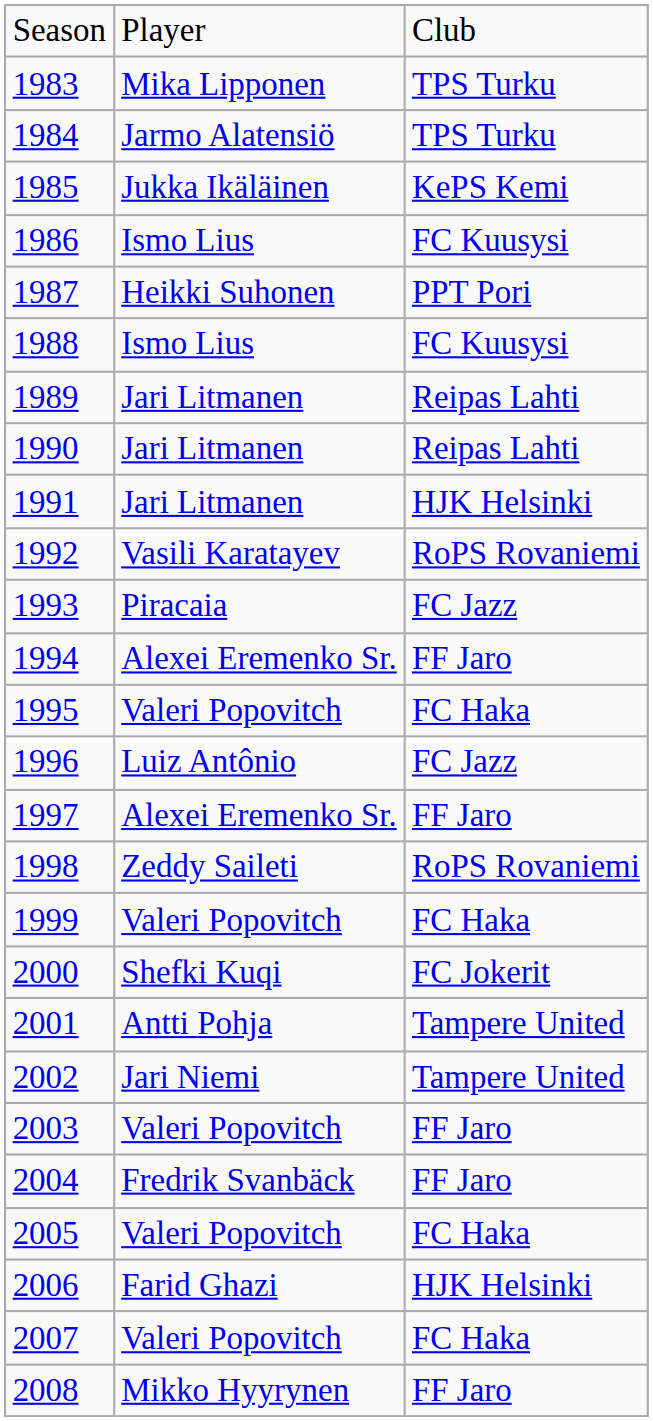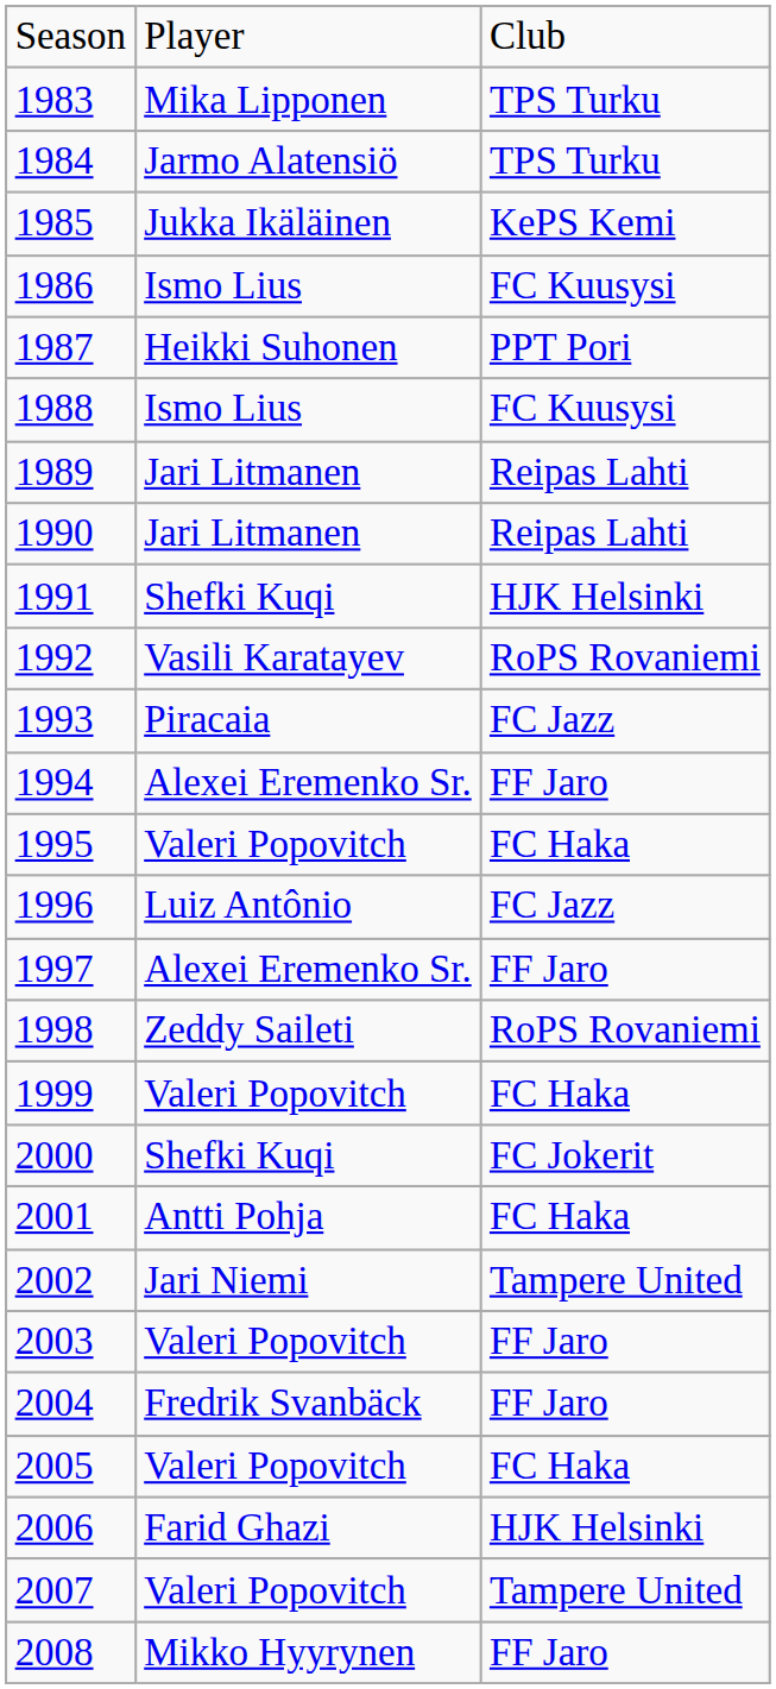 <table class="wikitable">
 <tr>
 <td>Season</td>
 <td>Player</td>
 <td>Club</td>
 </tr>
 <tr>
 <td><a href='#'>1983</a></td>
 <td> <a href='#'>Mika Lipponen</a></td>
 <td><a href='#'>TPS Turku</a></td>
 </tr>
 <tr>
 <td><a href='#'>1984</a></td>
 <td> <a href='#'>Jarmo Alatensiö</a></td>
 <td><a href='#'>TPS Turku</a></td>
 </tr>
 <tr>
 <td><a href='#'>1985</a></td>
 <td> <a href='#'>Jukka Ikäläinen</a></td>
 <td><a href='#'>KePS Kemi</a></td>
 </tr>
 <tr>
 <td><a href='#'>1986</a></td>
 <td> <a href='#'>Ismo Lius</a></td>
 <td><a href='#'>FC Kuusysi</a></td>
 </tr>
 <tr>
 <td><a href='#'>1987</a></td>
 <td> <a href='#'>Heikki Suhonen</a></td>
 <td><a href='#'>PPT Pori</a></td>
 </tr>
 <tr>
 <td><a href='#'>1988</a></td>
 <td> <a href='#'>Ismo Lius</a></td>
 <td><a href='#'>FC Kuusysi</a></td>
 </tr>
 <tr>
 <td><a href='#'>1989</a></td>
 <td> <a href='#'>Jari Litmanen</a></td>
 <td><a href='#'>Reipas Lahti</a></td>
 </tr>
 <tr>
 <td><a href='#'>1990</a></td>
 <td> <a href='#'>Jari Litmanen</a></td>
 <td><a href='#'>Reipas Lahti</a></td>
 </tr>
 <tr>
 <td><a href='#'>1991</a></td>
-<td> <a href='#'>Jari Litmanen</a></td>
+<td> <a href='#'>Shefki Kuqi</a></td>
 <td><a href='#'>HJK Helsinki</a></td>
 </tr>
 <tr>
 <td><a href='#'>1992</a></td>
 <td> <a href='#'>Vasili Karatayev</a></td>
 <td><a href='#'>RoPS Rovaniemi</a></td>
 </tr>
 <tr>
 <td><a href='#'>1993</a></td>
 <td> <a href='#'>Piracaia</a></td>
 <td><a href='#'>FC Jazz</a></td>
 </tr>
 <tr>
 <td><a href='#'>1994</a></td>
 <td> <a href='#'>Alexei Eremenko Sr.</a></td>
 <td><a href='#'>FF Jaro</a></td>
 </tr>
 <tr>
 <td><a href='#'>1995</a></td>
 <td> <a href='#'>Valeri Popovitch</a></td>
 <td><a href='#'>FC Haka</a></td>
 </tr>
 <tr>
 <td><a href='#'>1996</a></td>
 <td> <a href='#'>Luiz Antônio</a></td>
 <td><a href='#'>FC Jazz</a></td>
 </tr>
 <tr>
 <td><a href='#'>1997</a></td>
 <td> <a href='#'>Alexei Eremenko Sr.</a></td>
 <td><a href='#'>FF Jaro</a></td>
 </tr>
 <tr>
 <td><a href='#'>1998</a></td>
 <td> <a href='#'>Zeddy Saileti</a></td>
 <td><a href='#'>RoPS Rovaniemi</a></td>
 </tr>
 <tr>
 <td><a href='#'>1999</a></td>
 <td> <a href='#'>Valeri Popovitch</a></td>
 <td><a href='#'>FC Haka</a></td>
 </tr>
 <tr>
 <td><a href='#'>2000</a></td>
 <td> <a href='#'>Shefki Kuqi</a></td>
 <td><a href='#'>FC Jokerit</a></td>
 </tr>
 <tr>
 <td><a href='#'>2001</a></td>
 <td> <a href='#'>Antti Pohja</a></td>
-<td><a href='#'>Tampere United</a></td>
+<td><a href='#'>FC Haka</a></td>
 </tr>
 <tr>
 <td><a href='#'>2002</a></td>
 <td> <a href='#'>Jari Niemi</a></td>
 <td><a href='#'>Tampere United</a></td>
 </tr>
 <tr>
 <td><a href='#'>2003</a></td>
 <td> <a href='#'>Valeri Popovitch</a></td>
 <td><a href='#'>FF Jaro</a></td>
 </tr>
 <tr>
 <td><a href='#'>2004</a></td>
 <td> <a href='#'>Fredrik Svanbäck</a></td>
 <td><a href='#'>FF Jaro</a></td>
 </tr>
 <tr>
 <td><a href='#'>2005</a></td>
 <td> <a href='#'>Valeri Popovitch</a></td>
 <td><a href='#'>FC Haka</a></td>
 </tr>
 <tr>
 <td><a href='#'>2006</a></td>
 <td> <a href='#'>Farid Ghazi</a></td>
 <td><a href='#'>HJK Helsinki</a></td>
 </tr>
 <tr>
 <td><a href='#'>2007</a></td>
 <td> <a href='#'>Valeri Popovitch</a></td>
-<td><a href='#'>FC Haka</a></td>
+<td><a href='#'>Tampere United</a></td>
 </tr>
 <tr>
 <td><a href='#'>2008</a></td>
 <td> <a href='#'>Mikko Hyyrynen</a></td>
 <td><a href='#'>FF Jaro</a></td>
 </tr>
 </table>
